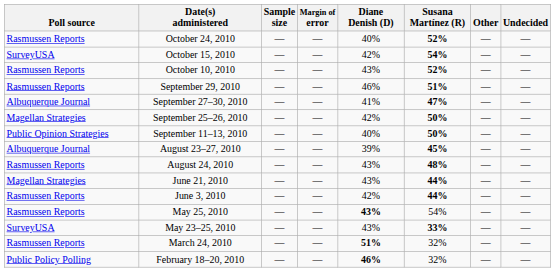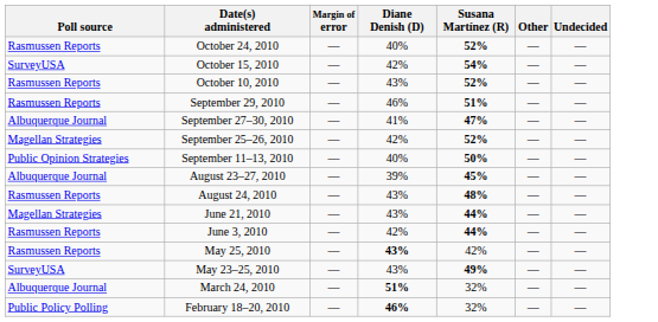 <table class="wikitable">
 <tr valign= bottom>
 <th style="width:210px;">Poll source</th>
 <th style="width:190px;">Date(s)<br>administered</th>
-<th class=small>Sample<br>size</th>
 <th><small>Margin of</small><br>error</th>
 <th style="width:100px;">Diane<br>Denish (D)</th>
 <th style="width:100px;">Susana<br>Martínez (R)</th>
 <th style="width:40px;">Other</th>
 <th style="width:40px;">Undecided</th>
 </tr>
 <tr>
 <td><a href='#'>Rasmussen Reports</a></td>
 <td align=center>October 24, 2010</td>
 <td align=center>—</td>
-<td align=center>—</td>
 <td align=center>40%</td>
 <td align=center ><strong>52%</strong></td>
 <td align=center>—</td>
 <td align=center>—</td>
 </tr>
 <tr>
 <td><a href='#'>SurveyUSA</a></td>
 <td align=center>October 15, 2010</td>
-<td align=center>—</td>
 <td align=center>—</td>
 <td align=center>42%</td>
 <td align=center ><strong>54%</strong></td>
 <td align=center>—</td>
 <td align=center>—</td>
 </tr>
 <tr>
 <td><a href='#'>Rasmussen Reports</a></td>
 <td align=center>October 10, 2010</td>
 <td align=center>—</td>
-<td align=center>—</td>
 <td align=center>43%</td>
 <td align=center ><strong>52%</strong></td>
 <td align=center>—</td>
 <td align=center>—</td>
 </tr>
 <tr>
 <td><a href='#'>Rasmussen Reports</a></td>
 <td align=center>September 29, 2010</td>
-<td align=center>—</td>
 <td align=center>—</td>
 <td align=center>46%</td>
 <td align=center ><strong>51%</strong></td>
 <td align=center>—</td>
 <td align=center>—</td>
 </tr>
 <tr>
 <td><a href='#'>Albuquerque Journal</a></td>
 <td align=center>September 27–30, 2010</td>
 <td align=center>—</td>
-<td align=center>—</td>
 <td align=center>41%</td>
 <td align=center ><strong>47%</strong></td>
 <td align=center>—</td>
 <td align=center>—</td>
 </tr>
 <tr>
 <td><a href='#'>Magellan Strategies</a></td>
 <td align=center>September 25–26, 2010</td>
 <td align=center>—</td>
-<td align=center>—</td>
 <td align=center>42%</td>
-<td align=center ><strong>50%</strong></td>
+<td align=center ><strong>52%</strong></td>
 <td align=center>—</td>
 <td align=center>—</td>
 </tr>
 <tr>
 <td><a href='#'>Public Opinion Strategies</a></td>
 <td align=center>September 11–13, 2010</td>
-<td align=center>—</td>
 <td align=center>—</td>
 <td align=center>40%</td>
 <td align=center ><strong>50%</strong></td>
 <td align=center>—</td>
 <td align=center>—</td>
 </tr>
 <tr>
 <td><a href='#'>Albuquerque Journal</a></td>
 <td align=center>August 23–27, 2010</td>
 <td align=center>—</td>
-<td align=center>—</td>
 <td align=center>39%</td>
 <td align=center ><strong>45%</strong></td>
 <td align=center>—</td>
 <td align=center>—</td>
 </tr>
 <tr>
 <td><a href='#'>Rasmussen Reports</a></td>
 <td align=center>August 24, 2010</td>
-<td align=center>—</td>
 <td align=center>—</td>
 <td align=center>43%</td>
 <td align=center ><strong>48%</strong></td>
 <td align=center>—</td>
 <td align=center>—</td>
 </tr>
 <tr>
 <td><a href='#'>Magellan Strategies</a></td>
 <td align=center>June 21, 2010</td>
 <td align=center>—</td>
-<td align=center>—</td>
 <td align=center>43%</td>
 <td align=center ><strong>44%</strong></td>
 <td align=center>—</td>
 <td align=center>—</td>
 </tr>
 <tr>
 <td><a href='#'>Rasmussen Reports</a></td>
 <td align=center>June 3, 2010</td>
-<td align=center>—</td>
 <td align=center>—</td>
 <td align=center>42%</td>
 <td align=center ><strong>44%</strong></td>
 <td align=center>—</td>
 <td align=center>—</td>
 </tr>
 <tr>
 <td><a href='#'>Rasmussen Reports</a></td>
 <td align=center>May 25, 2010</td>
 <td align=center>—</td>
-<td align=center>—</td>
 <td align=center ><strong>43%</strong></td>
-<td align=center>54%</td>
+<td align=center>42%</td>
 <td align=center>—</td>
 <td align=center>—</td>
 </tr>
 <tr>
 <td><a href='#'>SurveyUSA</a></td>
 <td align=center>May 23–25, 2010</td>
 <td align=center>—</td>
-<td align=center>—</td>
 <td align=center>43%</td>
-<td align=center ><strong>33%</strong></td>
+<td align=center ><strong>49%</strong></td>
 <td align=center>—</td>
 <td align=center>—</td>
 </tr>
 <tr>
-<td><a href='#'>Rasmussen Reports</a></td>
+<td><a href='#'>Albuquerque Journal</a></td>
 <td align=center>March 24, 2010</td>
-<td align=center>—</td>
 <td align=center>—</td>
 <td align=center ><strong>51%</strong></td>
 <td align=center>32%</td>
 <td align=center>—</td>
 <td align=center>—</td>
 </tr>
 <tr>
 <td><a href='#'>Public Policy Polling</a></td>
 <td align=center>February 18–20, 2010</td>
 <td align=center>—</td>
-<td align=center>—</td>
 <td align=center ><strong>46%</strong></td>
 <td align=center>32%</td>
 <td align=center>—</td>
 <td align=center>—</td>
 </tr>
 </table>
